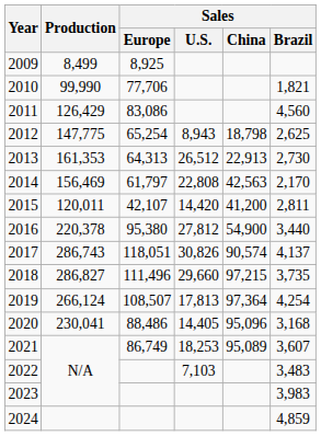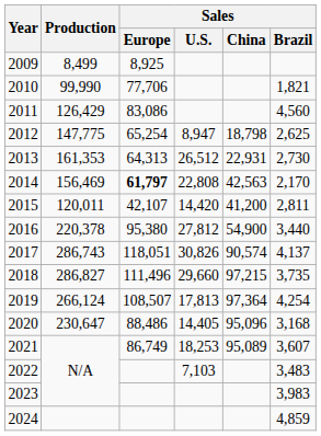 <table class="wikitable" style="text-align: center;">
 <tr>
 <th rowspan="2">Year</th>
 <th rowspan="2">Production</th>
 <th colspan="4">Sales</th>
 </tr>
 <tr>
 <th>Europe</th>
 <th>U.S.</th>
 <th>China</th>
 <th>Brazil</th>
 </tr>
 <tr>
 <td>2009</td>
 <td>8,499</td>
 <td>8,925</td>
 <td></td>
 <td></td>
 <td></td>
 </tr>
 <tr>
 <td>2010</td>
 <td>99,990</td>
 <td>77,706</td>
 <td></td>
 <td></td>
 <td>1,821</td>
 </tr>
 <tr>
 <td>2011</td>
 <td>126,429</td>
 <td>83,086</td>
 <td></td>
 <td></td>
 <td>4,560</td>
 </tr>
 <tr>
 <td>2012</td>
 <td>147,775</td>
 <td>65,254</td>
-<td>8,943</td>
+<td>8,947</td>
 <td>18,798</td>
 <td>2,625</td>
 </tr>
 <tr>
 <td>2013</td>
 <td>161,353</td>
 <td>64,313</td>
 <td>26,512</td>
-<td>22,913</td>
+<td>22,931</td>
 <td>2,730</td>
 </tr>
 <tr>
 <td>2014</td>
 <td>156,469</td>
-<td>61,797</td>
+<td><strong>61,797</strong></td>
 <td>22,808</td>
 <td>42,563</td>
 <td>2,170</td>
 </tr>
 <tr>
 <td>2015</td>
 <td>120,011</td>
 <td>42,107</td>
 <td>14,420</td>
 <td>41,200</td>
 <td>2,811</td>
 </tr>
 <tr>
 <td>2016</td>
 <td>220,378</td>
 <td>95,380</td>
 <td>27,812</td>
 <td>54,900</td>
 <td>3,440</td>
 </tr>
 <tr>
 <td>2017</td>
 <td>286,743</td>
 <td>118,051</td>
 <td>30,826</td>
 <td>90,574</td>
 <td>4,137</td>
 </tr>
 <tr>
 <td>2018</td>
 <td>286,827</td>
 <td>111,496</td>
 <td>29,660</td>
 <td>97,215</td>
 <td>3,735</td>
 </tr>
 <tr>
 <td>2019</td>
 <td>266,124</td>
 <td>108,507</td>
 <td>17,813</td>
 <td>97,364</td>
 <td>4,254</td>
 </tr>
 <tr>
 <td>2020</td>
-<td>230,041</td>
+<td>230,647</td>
 <td>88,486</td>
 <td>14,405</td>
 <td>95,096</td>
 <td>3,168</td>
 </tr>
 <tr>
 <td>2021</td>
 <td rowspan=3>N/A</td>
 <td>86,749</td>
 <td>18,253</td>
 <td>95,089</td>
 <td>3,607</td>
 </tr>
 <tr>
 <td>2022</td>
 <td></td>
 <td>7,103</td>
 <td></td>
 <td>3,483</td>
 </tr>
 <tr>
 <td>2023</td>
 <td></td>
 <td></td>
 <td></td>
 <td>3,983</td>
 </tr>
 <tr>
 <td>2024</td>
 <td></td>
 <td></td>
 <td></td>
 <td></td>
 <td>4,859</td>
 </tr>
 </table>
